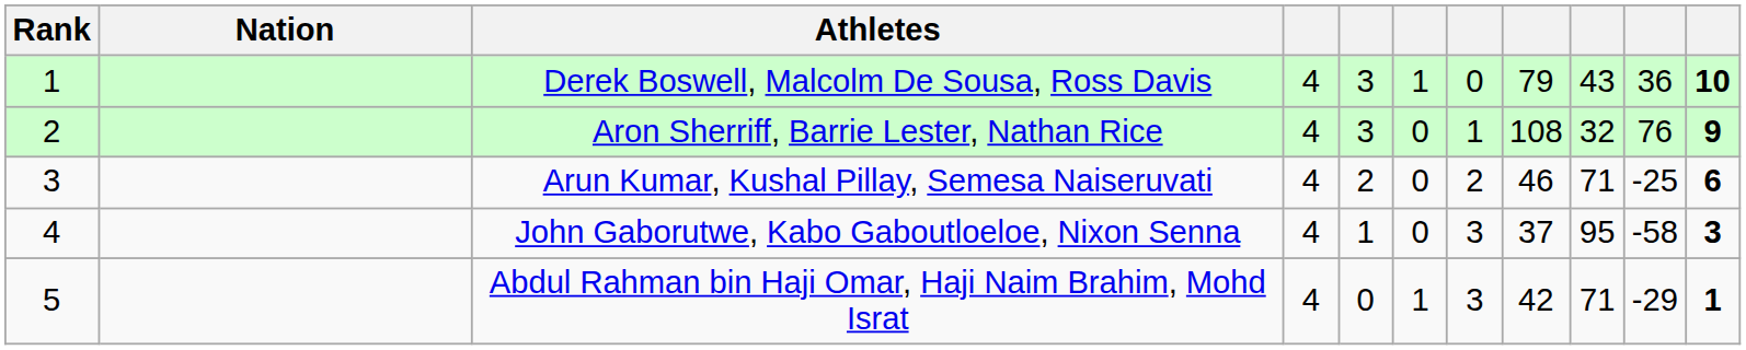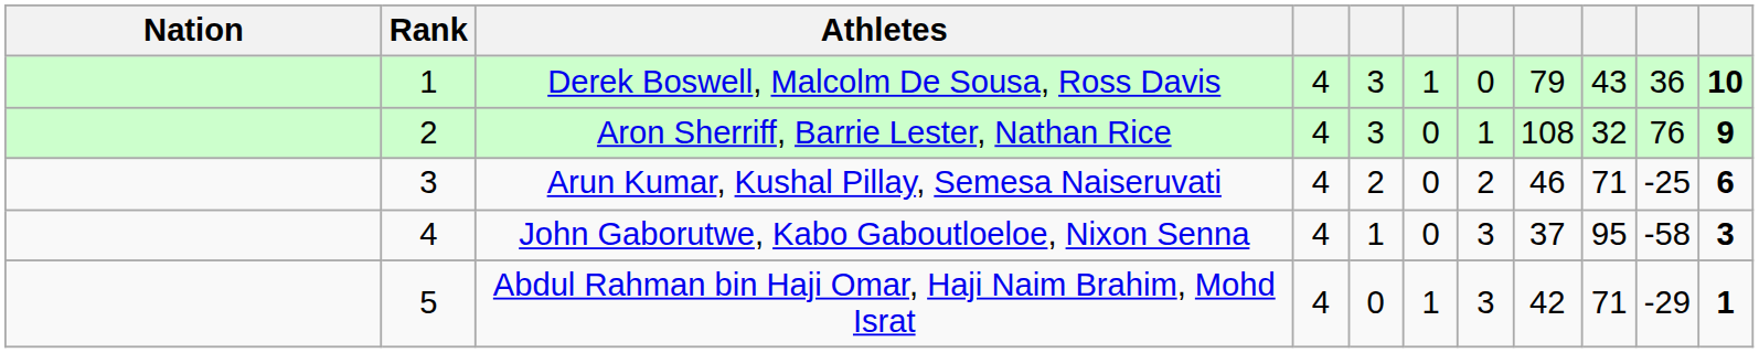 <table class=wikitable style="text-align:center">
 <tr>
+<th width=180>Nation</th>
 <th width=20>Rank</th>
-<th width=180>Nation</th>
 <th width=400>Athletes</th>
 <th width=20></th>
 <th width=20></th>
 <th width=20></th>
 <th width=20></th>
 <th width=20></th>
 <th width=20></th>
 <th width=20></th>
 <th width=20></th>
 </tr>
 <tr bgcolor="#ccffcc">
+<td align=left></td>
 <td>1</td>
-<td align=left></td>
 <td><a href='#'>Derek Boswell</a>, <a href='#'>Malcolm De Sousa</a>, <a href='#'>Ross Davis</a></td>
 <td>4</td>
 <td>3</td>
 <td>1</td>
 <td>0</td>
 <td>79</td>
 <td>43</td>
 <td>36</td>
 <td><strong>10</strong></td>
 </tr>
 <tr bgcolor="#ccffcc">
+<td align=left></td>
 <td>2</td>
-<td align=left></td>
 <td><a href='#'>Aron Sherriff</a>, <a href='#'>Barrie Lester</a>, <a href='#'>Nathan Rice</a></td>
 <td>4</td>
 <td>3</td>
 <td>0</td>
 <td>1</td>
 <td>108</td>
 <td>32</td>
 <td>76</td>
 <td><strong>9</strong></td>
 </tr>
 <tr>
+<td align=left></td>
 <td>3</td>
-<td align=left></td>
 <td><a href='#'>Arun Kumar</a>, <a href='#'>Kushal Pillay</a>, <a href='#'>Semesa Naiseruvati</a></td>
 <td>4</td>
 <td>2</td>
 <td>0</td>
 <td>2</td>
 <td>46</td>
 <td>71</td>
 <td>-25</td>
 <td><strong>6</strong></td>
 </tr>
 <tr>
+<td align=left></td>
 <td>4</td>
-<td align=left></td>
 <td><a href='#'>John Gaborutwe</a>, <a href='#'>Kabo Gaboutloeloe</a>, <a href='#'>Nixon Senna</a></td>
 <td>4</td>
 <td>1</td>
 <td>0</td>
 <td>3</td>
 <td>37</td>
 <td>95</td>
 <td>-58</td>
 <td><strong>3</strong></td>
 </tr>
 <tr>
+<td align=left></td>
 <td>5</td>
-<td align=left></td>
 <td><a href='#'>Abdul Rahman bin Haji Omar</a>, <a href='#'>Haji Naim Brahim</a>, <a href='#'>Mohd Israt</a></td>
 <td>4</td>
 <td>0</td>
 <td>1</td>
 <td>3</td>
 <td>42</td>
 <td>71</td>
 <td>-29</td>
 <td><strong>1</strong></td>
 </tr>
 </table>
